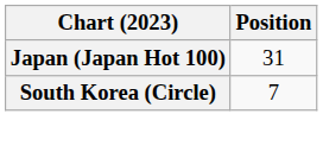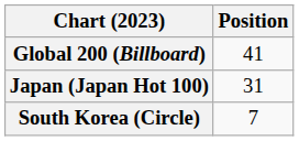 <table class="wikitable sortable plainrowheaders" style="text-align:center">
 <tr>
 <th scope="col">Chart (2023)</th>
 <th scope="col">Position</th>
+</tr>
+<tr>
+<th scope="row">Global 200 (<em>Billboard</em>)</th>
+<td>41</td>
 </tr>
 <tr>
 <th scope="row">Japan (Japan Hot 100)</th>
 <td>31</td>
 </tr>
 <tr>
 <th scope="row">South Korea (Circle)</th>
 <td>7</td>
 </tr>
 </table>
